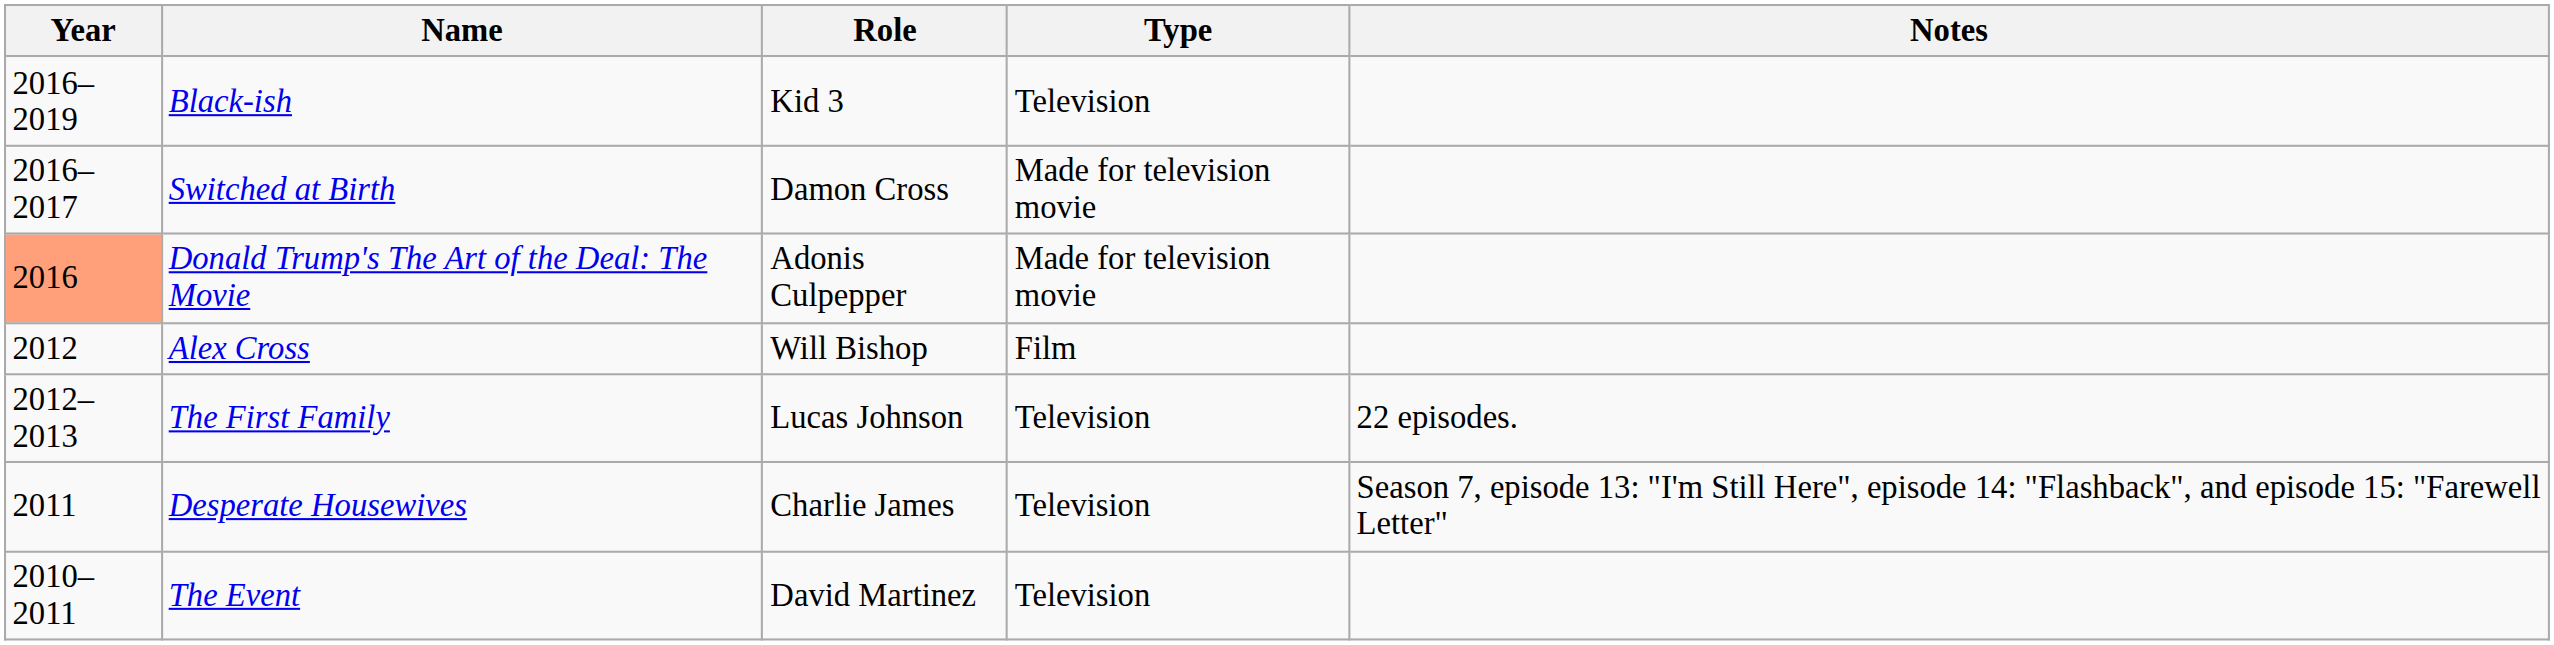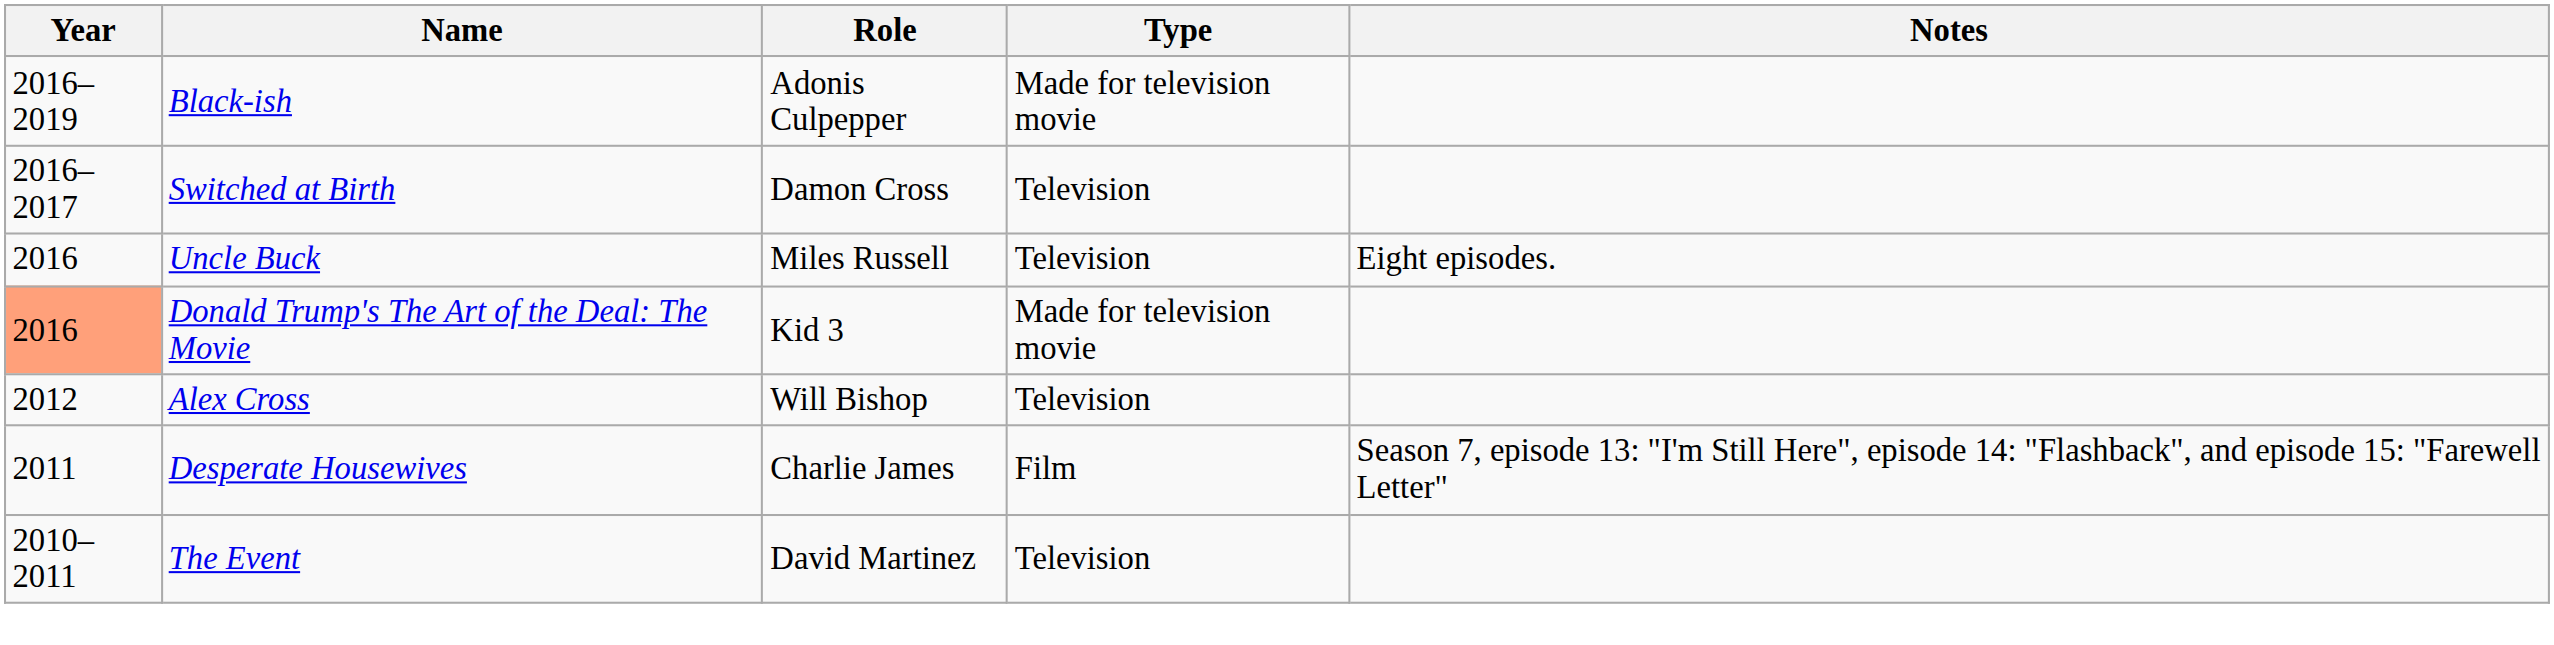 <table class="wikitable">
 <tr>
 <th>Year</th>
 <th>Name</th>
 <th>Role</th>
 <th>Type</th>
 <th>Notes</th>
 </tr>
 <tr>
 <td>2016–2019</td>
 <td><em><a href='#'>Black-ish</a></em></td>
-<td>Kid 3</td>
-<td>Television</td>
+<td>Adonis Culpepper</td>
+<td>Made for television movie</td>
 <td></td>
 </tr>
 <tr>
 <td>2016–2017</td>
 <td><em><a href='#'>Switched at Birth</a></em></td>
 <td>Damon Cross</td>
-<td>Made for television movie</td>
+<td>Television</td>
 <td></td>
+</tr>
+<tr>
+<td>2016</td>
+<td><em><a href='#'>Uncle Buck</a></em></td>
+<td>Miles Russell</td>
+<td>Television</td>
+<td>Eight episodes.</td>
 </tr>
 <tr>
 <td style="background: lightsalmon;">2016</td>
 <td><em><a href='#'>Donald Trump's The Art of the Deal: The Movie</a></em></td>
-<td>Adonis Culpepper</td>
+<td>Kid 3</td>
 <td>Made for television movie</td>
 <td></td>
 </tr>
 <tr>
 <td>2012</td>
 <td><em><a href='#'>Alex Cross</a></em></td>
 <td>Will Bishop</td>
-<td>Film</td>
+<td>Television</td>
 <td></td>
-</tr>
-<tr>
-<td>2012–2013</td>
-<td><em><a href='#'>The First Family</a></em></td>
-<td>Lucas Johnson</td>
-<td>Television</td>
-<td>22 episodes.</td>
 </tr>
 <tr>
 <td>2011</td>
 <td><em><a href='#'>Desperate Housewives</a></em></td>
 <td>Charlie James</td>
-<td>Television</td>
+<td>Film</td>
 <td>Season 7, episode 13: "I'm Still Here", episode 14: "Flashback", and episode 15: "Farewell Letter"</td>
 </tr>
 <tr>
 <td>2010–2011</td>
 <td><em><a href='#'>The Event</a> </em></td>
 <td>David Martinez</td>
 <td>Television</td>
 <td></td>
 </tr>
 </table>
